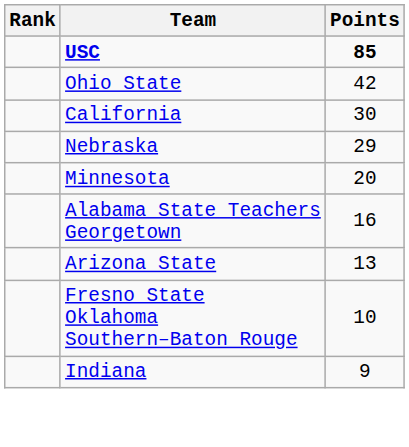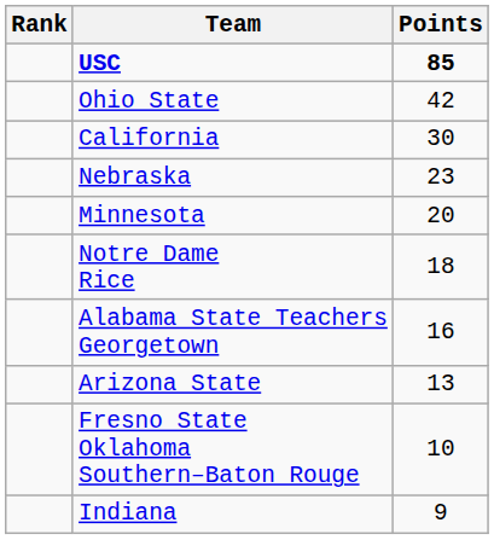 <table class="wikitable sortable" style="text-align:center">
 <tr>
 <th>Rank</th>
 <th>Team</th>
 <th>Points</th>
 </tr>
 <tr>
 <td></td>
 <td align=left><strong><a href='#'>USC</a></strong></td>
 <td><strong>85</strong></td>
 </tr>
 <tr>
 <td></td>
 <td align=left><a href='#'>Ohio State</a></td>
 <td>42</td>
 </tr>
 <tr>
 <td></td>
 <td align=left><a href='#'>California</a></td>
 <td>30</td>
 </tr>
 <tr>
 <td></td>
 <td align=left><a href='#'>Nebraska</a></td>
-<td>29</td>
+<td>23</td>
 </tr>
 <tr>
 <td></td>
 <td align=left><a href='#'>Minnesota</a></td>
 <td>20</td>
+</tr>
+<tr>
+<td></td>
+<td align=left><a href='#'>Notre Dame</a><br><a href='#'>Rice</a></td>
+<td>18</td>
 </tr>
 <tr>
 <td></td>
 <td align=left><a href='#'>Alabama State Teachers</a><br><a href='#'>Georgetown</a></td>
 <td>16</td>
 </tr>
 <tr>
 <td></td>
 <td align=left><a href='#'>Arizona State</a></td>
 <td>13</td>
 </tr>
 <tr>
 <td></td>
 <td align=left><a href='#'>Fresno State</a><br><a href='#'>Oklahoma</a><br><a href='#'>Southern–Baton Rouge</a></td>
 <td>10</td>
 </tr>
 <tr>
 <td></td>
 <td align=left><a href='#'>Indiana</a></td>
 <td>9</td>
 </tr>
 </table>
